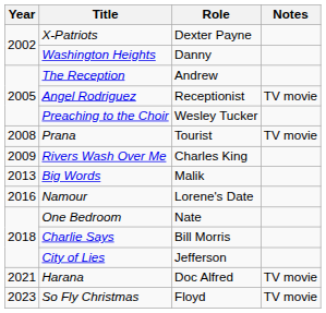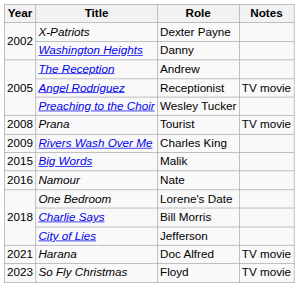 <table class="wikitable plainrowheaders sortable" style="margin-right: 0;">
 <tr>
 <th>Year</th>
 <th>Title</th>
 <th>Role</th>
 <th>Notes</th>
 </tr>
 <tr>
 <td rowspan=2>2002</td>
 <td><em>X-Patriots</em></td>
 <td>Dexter Payne</td>
 <td></td>
 </tr>
 <tr>
 <td><em><a href='#'>Washington Heights</a></em></td>
 <td>Danny</td>
 <td></td>
 </tr>
 <tr>
 <td rowspan=3>2005</td>
 <td><em><a href='#'>The Reception</a></em></td>
 <td>Andrew</td>
 <td></td>
 </tr>
 <tr>
 <td><em><a href='#'>Angel Rodriguez</a></em></td>
 <td>Receptionist</td>
 <td>TV movie</td>
 </tr>
 <tr>
 <td><em><a href='#'>Preaching to the Choir</a></em></td>
 <td>Wesley Tucker</td>
 <td></td>
 </tr>
 <tr>
 <td>2008</td>
 <td><em>Prana</em></td>
 <td>Tourist</td>
 <td>TV movie</td>
 </tr>
 <tr>
 <td>2009</td>
 <td><em><a href='#'>Rivers Wash Over Me</a></em></td>
 <td>Charles King</td>
 <td></td>
 </tr>
 <tr>
-<td>2013</td>
+<td>2015</td>
 <td><em><a href='#'>Big Words</a></em></td>
 <td>Malik</td>
 <td></td>
 </tr>
 <tr>
 <td>2016</td>
 <td><em>Namour</em></td>
-<td>Lorene's Date</td>
+<td>Nate</td>
 <td></td>
 </tr>
 <tr>
 <td rowspan=3>2018</td>
 <td><em>One Bedroom</em></td>
-<td>Nate</td>
+<td>Lorene's Date</td>
 <td></td>
 </tr>
 <tr>
 <td><em><a href='#'>Charlie Says</a></em></td>
 <td>Bill Morris</td>
 <td></td>
 </tr>
 <tr>
 <td><em><a href='#'>City of Lies</a></em></td>
 <td>Jefferson</td>
 <td></td>
 </tr>
 <tr>
 <td>2021</td>
 <td><em>Harana</em></td>
 <td>Doc Alfred</td>
 <td>TV movie</td>
 </tr>
 <tr>
 <td>2023</td>
 <td><em>So Fly Christmas</em></td>
 <td>Floyd</td>
 <td>TV movie</td>
 </tr>
 </table>
